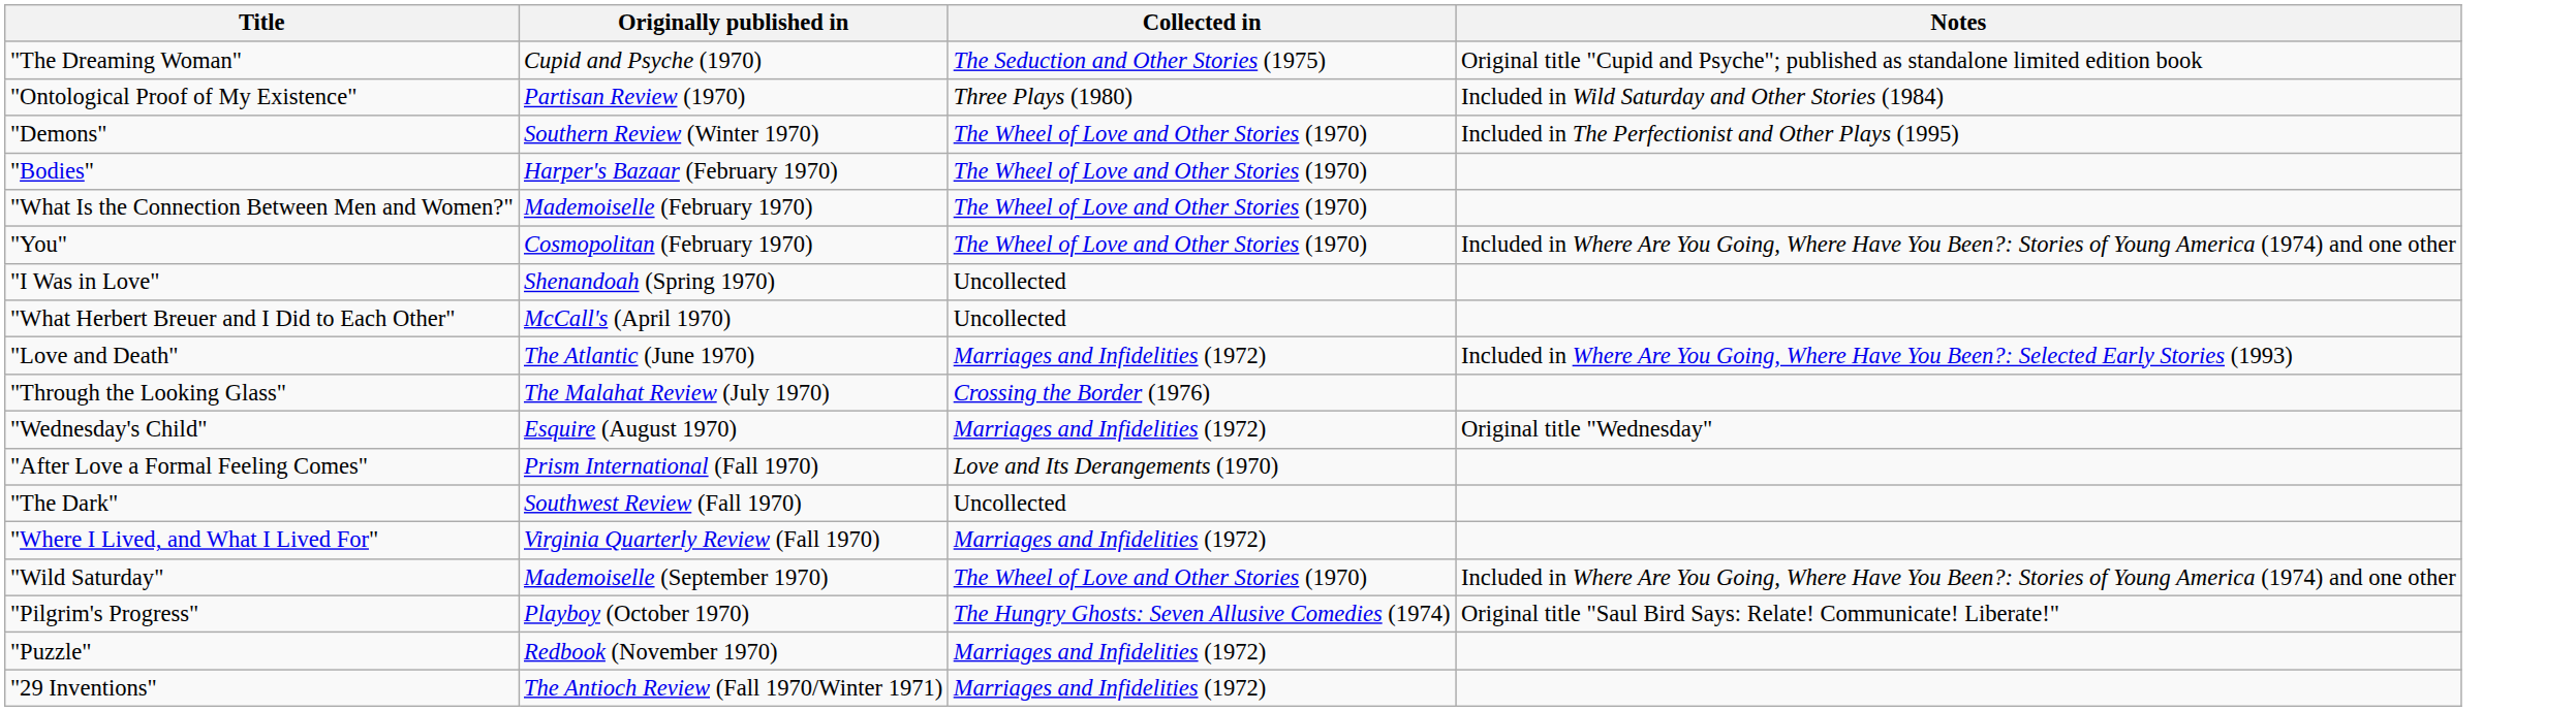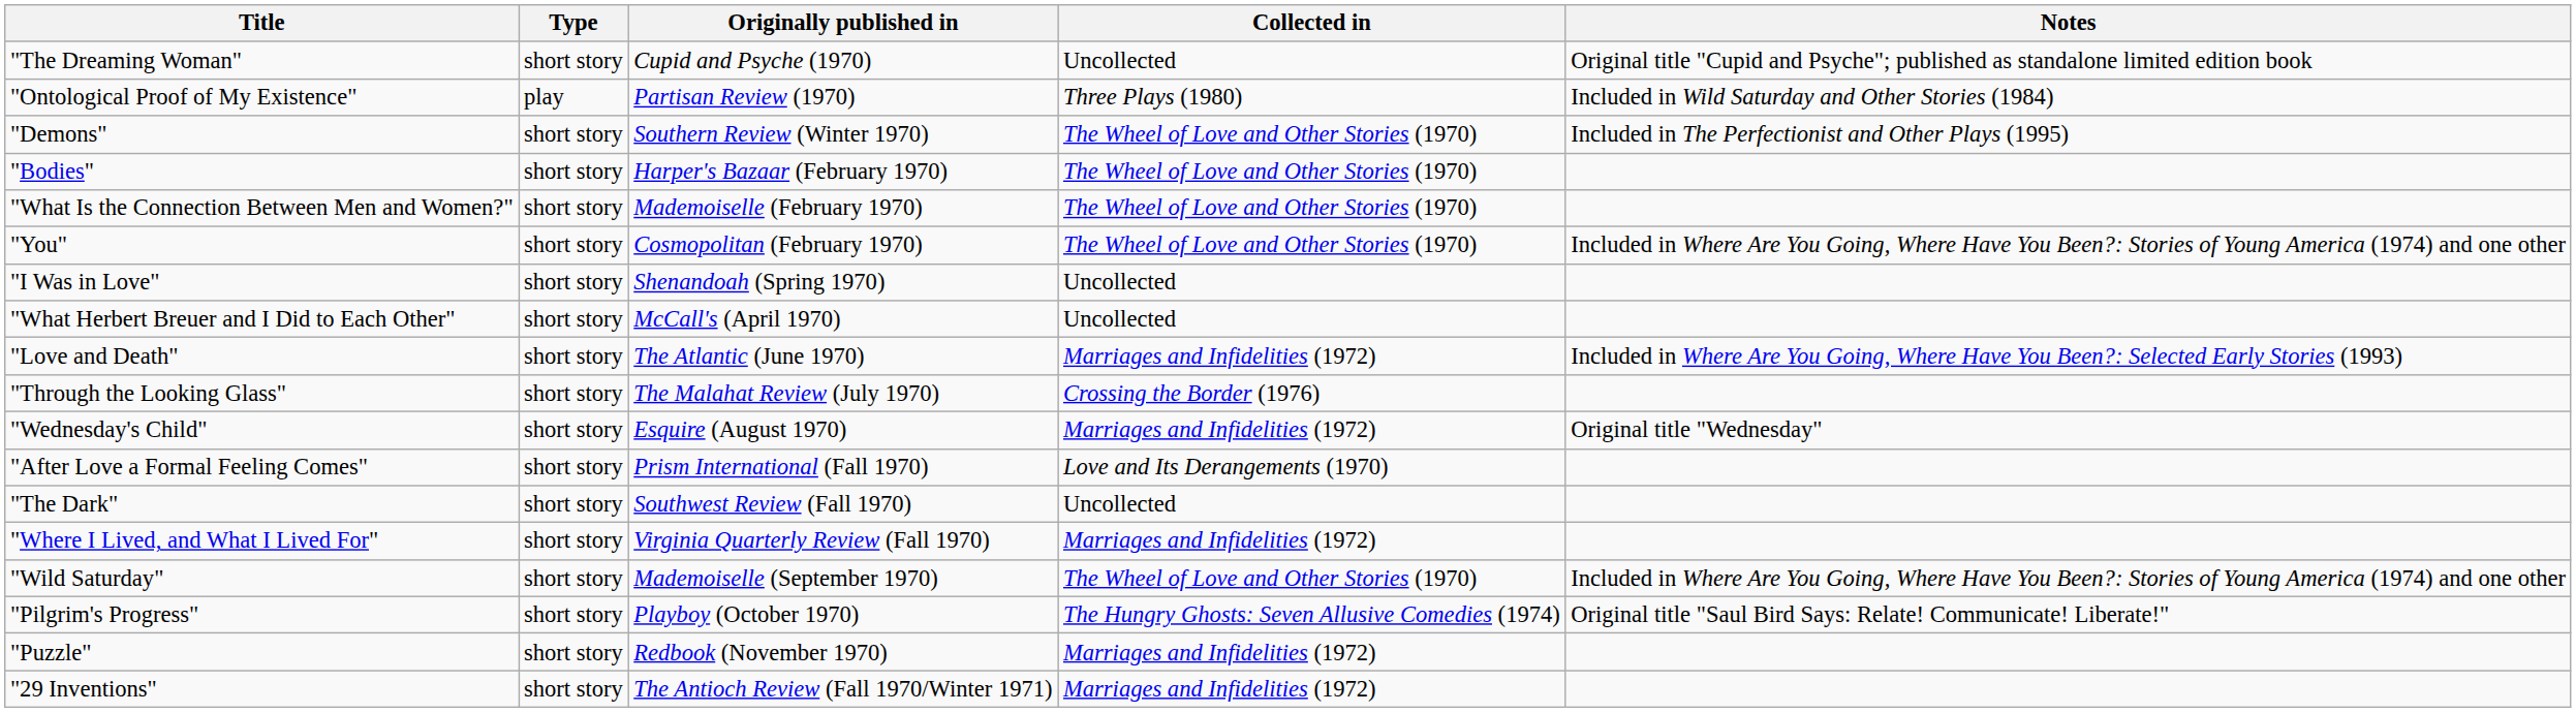 <table class="wikitable">
 <tr>
 <th>Title</th>
+<th>Type</th>
 <th>Originally published in</th>
 <th>Collected in</th>
 <th>Notes</th>
 </tr>
 <tr>
 <td>"The Dreaming Woman"</td>
+<td>short story</td>
 <td><em>Cupid and Psyche</em> (1970)</td>
-<td><em><a href='#'>The Seduction and Other Stories</a></em> (1975)</td>
+<td>Uncollected</td>
 <td>Original title "Cupid and Psyche"; published as standalone limited edition book</td>
 </tr>
 <tr>
 <td>"Ontological Proof of My Existence"</td>
+<td>play</td>
 <td><em><a href='#'>Partisan Review</a></em> (1970)</td>
 <td><em>Three Plays</em> (1980)</td>
 <td>Included in <em>Wild Saturday and Other Stories</em> (1984)</td>
 </tr>
 <tr>
 <td>"Demons"</td>
+<td>short story</td>
 <td><em><a href='#'>Southern Review</a></em> (Winter 1970)</td>
 <td><em><a href='#'>The Wheel of Love and Other Stories</a></em> (1970)</td>
 <td>Included in <em>The Perfectionist and Other Plays</em> (1995)</td>
 </tr>
 <tr>
 <td>"<a href='#'>Bodies</a>"</td>
+<td>short story</td>
 <td><em><a href='#'>Harper's Bazaar</a></em> (February 1970)</td>
 <td><em><a href='#'>The Wheel of Love and Other Stories</a></em> (1970)</td>
 <td></td>
 </tr>
 <tr>
 <td>"What Is the Connection Between Men and Women?"</td>
+<td>short story</td>
 <td><em><a href='#'>Mademoiselle</a></em> (February 1970)</td>
 <td><em><a href='#'>The Wheel of Love and Other Stories</a></em> (1970)</td>
 <td></td>
 </tr>
 <tr>
 <td>"You"</td>
+<td>short story</td>
 <td><em><a href='#'>Cosmopolitan</a></em> (February 1970)</td>
 <td><em><a href='#'>The Wheel of Love and Other Stories</a></em> (1970)</td>
 <td>Included in <em>Where Are You Going, Where Have You Been?: Stories of Young America</em> (1974) and one other</td>
 </tr>
 <tr>
 <td>"I Was in Love"</td>
+<td>short story</td>
 <td><em><a href='#'>Shenandoah</a></em> (Spring 1970)</td>
 <td>Uncollected</td>
 <td></td>
 </tr>
 <tr>
 <td>"What Herbert Breuer and I Did to Each Other"</td>
+<td>short story</td>
 <td><em><a href='#'>McCall's</a></em> (April 1970)</td>
 <td>Uncollected</td>
 <td></td>
 </tr>
 <tr>
 <td>"Love and Death"</td>
+<td>short story</td>
 <td><em><a href='#'>The Atlantic</a></em> (June 1970)</td>
 <td><em><a href='#'>Marriages and Infidelities</a></em> (1972)</td>
 <td>Included in <em><a href='#'>Where Are You Going, Where Have You Been?: Selected Early Stories</a></em> (1993)</td>
 </tr>
 <tr>
 <td>"Through the Looking Glass"</td>
+<td>short story</td>
 <td><em><a href='#'>The Malahat Review</a></em> (July 1970)</td>
 <td><em><a href='#'>Crossing the Border</a></em> (1976)</td>
 <td></td>
 </tr>
 <tr>
 <td>"Wednesday's Child"</td>
+<td>short story</td>
 <td><em><a href='#'>Esquire</a></em> (August 1970)</td>
 <td><em><a href='#'>Marriages and Infidelities</a></em> (1972)</td>
 <td>Original title "Wednesday"</td>
 </tr>
 <tr>
 <td>"After Love a Formal Feeling Comes"</td>
+<td>short story</td>
 <td><em><a href='#'>Prism International</a></em> (Fall 1970)</td>
 <td><em>Love and Its Derangements</em> (1970)</td>
 <td></td>
 </tr>
 <tr>
 <td>"The Dark"</td>
+<td>short story</td>
 <td><em><a href='#'>Southwest Review</a></em> (Fall 1970)</td>
 <td>Uncollected</td>
 <td></td>
 </tr>
 <tr>
 <td>"<a href='#'>Where I Lived, and What I Lived For</a>"</td>
+<td>short story</td>
 <td><em><a href='#'>Virginia Quarterly Review</a></em> (Fall 1970)</td>
 <td><em><a href='#'>Marriages and Infidelities</a></em> (1972)</td>
 <td></td>
 </tr>
 <tr>
 <td>"Wild Saturday"</td>
+<td>short story</td>
 <td><em><a href='#'>Mademoiselle</a></em> (September 1970)</td>
 <td><em><a href='#'>The Wheel of Love and Other Stories</a></em> (1970)</td>
 <td>Included in <em>Where Are You Going, Where Have You Been?: Stories of Young America</em> (1974) and one other</td>
 </tr>
 <tr>
 <td>"Pilgrim's Progress"</td>
+<td>short story</td>
 <td><em><a href='#'>Playboy</a></em> (October 1970)</td>
 <td><em><a href='#'>The Hungry Ghosts: Seven Allusive Comedies</a></em> (1974)</td>
 <td>Original title "Saul Bird Says: Relate! Communicate! Liberate!"</td>
 </tr>
 <tr>
 <td>"Puzzle"</td>
+<td>short story</td>
 <td><em><a href='#'>Redbook</a></em> (November 1970)</td>
 <td><em><a href='#'>Marriages and Infidelities</a></em> (1972)</td>
 <td></td>
 </tr>
 <tr>
 <td>"29 Inventions"</td>
+<td>short story</td>
 <td><em><a href='#'>The Antioch Review</a></em> (Fall 1970/Winter 1971)</td>
 <td><em><a href='#'>Marriages and Infidelities</a></em> (1972)</td>
 <td></td>
 </tr>
 </table>
